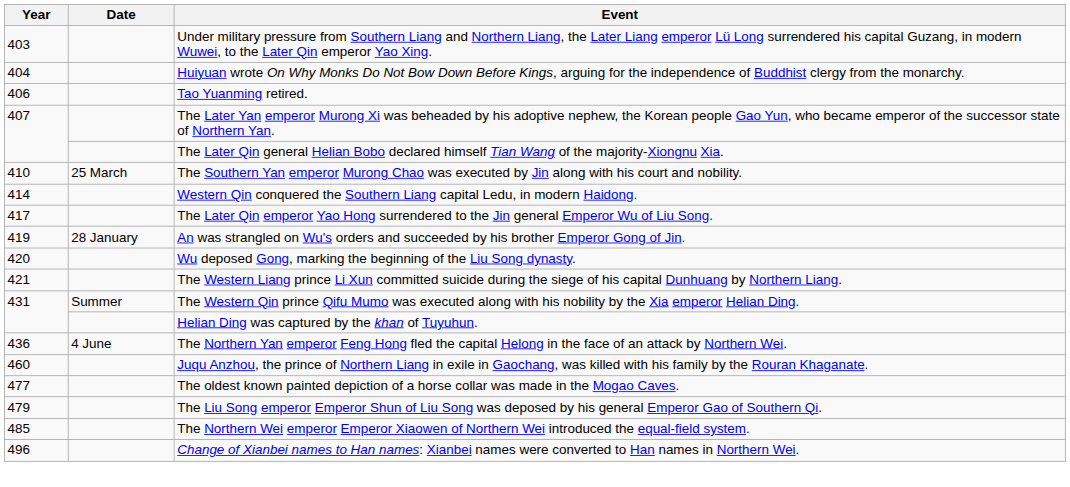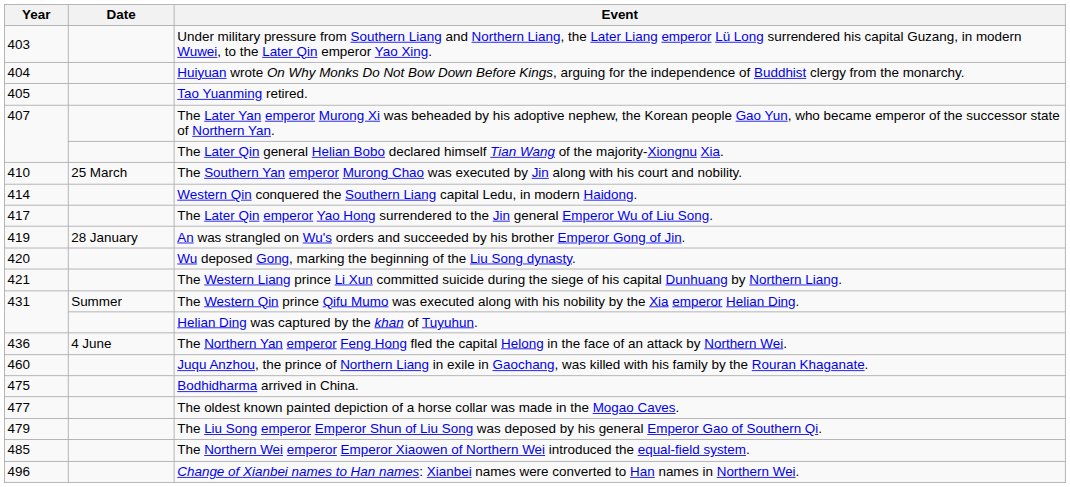 <table class="wikitable" width="100%">
 <tr>
 <th style="width:6%">Year</th>
 <th style="width:10%">Date</th>
 <th>Event</th>
 </tr>
 <tr>
 <td>403</td>
 <td></td>
 <td>Under military pressure from <a href='#'>Southern Liang</a> and <a href='#'>Northern Liang</a>, the <a href='#'>Later Liang</a> <a href='#'>emperor</a> <a href='#'>Lü Long</a> surrendered his capital Guzang, in modern <a href='#'>Wuwei</a>, to the <a href='#'>Later Qin</a> emperor <a href='#'>Yao Xing</a>.</td>
 </tr>
 <tr>
 <td>404</td>
 <td></td>
 <td><a href='#'>Huiyuan</a> wrote <em>On Why Monks Do Not Bow Down Before Kings</em>, arguing for the independence of <a href='#'>Buddhist</a> clergy from the monarchy.</td>
 </tr>
 <tr>
-<td>406</td>
+<td>405</td>
 <td></td>
 <td><a href='#'>Tao Yuanming</a> retired.</td>
 </tr>
 <tr>
 <td rowspan="2" valign="top">407</td>
 <td></td>
 <td>The <a href='#'>Later Yan</a> <a href='#'>emperor</a> <a href='#'>Murong Xi</a> was beheaded by his adoptive nephew, the Korean people <a href='#'>Gao Yun</a>, who became emperor of the successor state of <a href='#'>Northern Yan</a>.</td>
 </tr>
 <tr>
 <td></td>
 <td>The <a href='#'>Later Qin</a> general <a href='#'>Helian Bobo</a> declared himself <em><a href='#'>Tian Wang</a></em> of the majority-<a href='#'>Xiongnu</a> <a href='#'>Xia</a>.</td>
 </tr>
 <tr>
 <td>410</td>
 <td>25 March</td>
 <td>The <a href='#'>Southern Yan</a> <a href='#'>emperor</a> <a href='#'>Murong Chao</a> was executed by <a href='#'>Jin</a> along with his court and nobility.</td>
 </tr>
 <tr>
 <td>414</td>
 <td></td>
 <td><a href='#'>Western Qin</a> conquered the <a href='#'>Southern Liang</a> capital Ledu, in modern <a href='#'>Haidong</a>.</td>
 </tr>
 <tr>
 <td>417</td>
 <td></td>
 <td>The <a href='#'>Later Qin</a> <a href='#'>emperor</a> <a href='#'>Yao Hong</a> surrendered to the <a href='#'>Jin</a> general <a href='#'>Emperor Wu of Liu Song</a>.</td>
 </tr>
 <tr>
 <td>419</td>
 <td>28 January</td>
 <td><a href='#'>An</a> was strangled on <a href='#'>Wu's</a> orders and succeeded by his brother <a href='#'>Emperor Gong of Jin</a>.</td>
 </tr>
 <tr>
 <td>420</td>
 <td></td>
 <td><a href='#'>Wu</a> deposed <a href='#'>Gong</a>, marking the beginning of the <a href='#'>Liu Song dynasty</a>.</td>
 </tr>
 <tr>
 <td>421</td>
 <td></td>
 <td>The <a href='#'>Western Liang</a> prince <a href='#'>Li Xun</a> committed suicide during the siege of his capital <a href='#'>Dunhuang</a> by <a href='#'>Northern Liang</a>.</td>
 </tr>
 <tr>
 <td rowspan="2" valign="top">431</td>
 <td>Summer</td>
 <td>The <a href='#'>Western Qin</a> prince <a href='#'>Qifu Mumo</a> was executed along with his nobility by the <a href='#'>Xia</a> <a href='#'>emperor</a> <a href='#'>Helian Ding</a>.</td>
 </tr>
 <tr>
 <td></td>
 <td><a href='#'>Helian Ding</a> was captured by the <em><a href='#'>khan</a></em> of <a href='#'>Tuyuhun</a>.</td>
 </tr>
 <tr>
 <td>436</td>
 <td>4 June</td>
 <td>The <a href='#'>Northern Yan</a> <a href='#'>emperor</a> <a href='#'>Feng Hong</a> fled the capital <a href='#'>Helong</a> in the face of an attack by <a href='#'>Northern Wei</a>.</td>
 </tr>
 <tr>
 <td>460</td>
 <td></td>
 <td><a href='#'>Juqu Anzhou</a>, the prince of <a href='#'>Northern Liang</a> in exile in <a href='#'>Gaochang</a>, was killed with his family by the <a href='#'>Rouran Khaganate</a>.</td>
 </tr>
 <tr>
+<td>475</td>
+<td></td>
+<td><a href='#'>Bodhidharma</a> arrived in China.</td>
+</tr>
+<tr>
 <td>477</td>
 <td></td>
 <td>The oldest known painted depiction of a horse collar was made in the <a href='#'>Mogao Caves</a>.</td>
 </tr>
 <tr>
 <td>479</td>
 <td></td>
 <td>The <a href='#'>Liu Song</a> <a href='#'>emperor</a> <a href='#'>Emperor Shun of Liu Song</a> was deposed by his general <a href='#'>Emperor Gao of Southern Qi</a>.</td>
 </tr>
 <tr>
 <td>485</td>
 <td></td>
 <td>The <a href='#'>Northern Wei</a> <a href='#'>emperor</a> <a href='#'>Emperor Xiaowen of Northern Wei</a> introduced the <a href='#'>equal-field system</a>.</td>
 </tr>
 <tr>
 <td>496</td>
 <td></td>
 <td><em><a href='#'>Change of Xianbei names to Han names</a></em>: <a href='#'>Xianbei</a> names were converted to <a href='#'>Han</a> names in <a href='#'>Northern Wei</a>.</td>
 </tr>
 </table>
